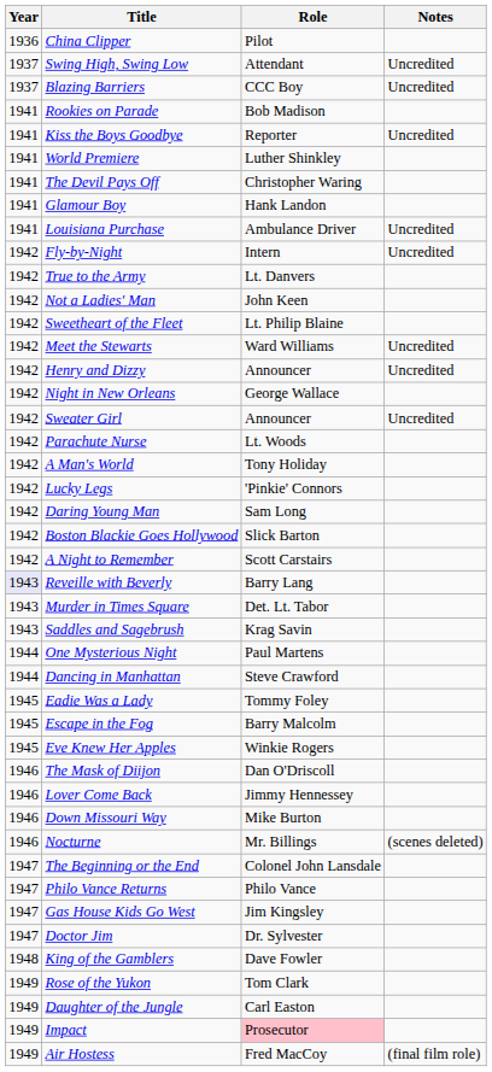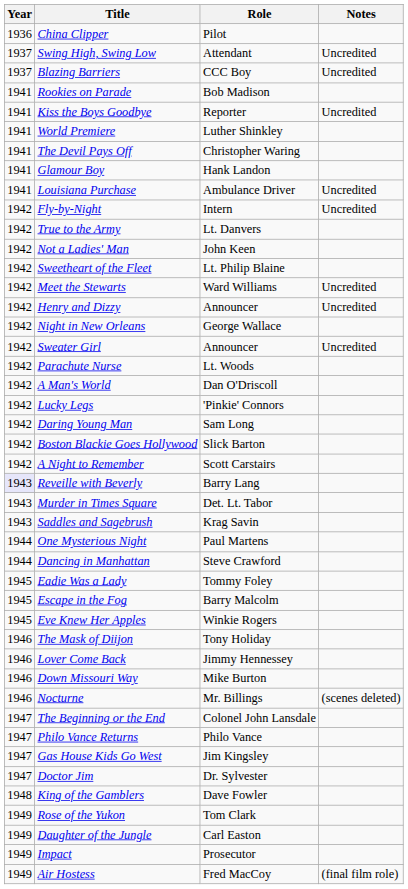 <table class="wikitable">
 <tr>
 <th>Year</th>
 <th>Title</th>
 <th>Role</th>
 <th>Notes</th>
 </tr>
 <tr>
 <td>1936</td>
 <td><em><a href='#'>China Clipper</a></em></td>
 <td>Pilot</td>
 <td></td>
 </tr>
 <tr>
 <td>1937</td>
 <td><em><a href='#'>Swing High, Swing Low</a></em></td>
 <td>Attendant</td>
 <td>Uncredited</td>
 </tr>
 <tr>
 <td>1937</td>
 <td><em><a href='#'>Blazing Barriers</a></em></td>
 <td>CCC Boy</td>
 <td>Uncredited</td>
 </tr>
 <tr>
 <td>1941</td>
 <td><em><a href='#'>Rookies on Parade</a></em></td>
 <td>Bob Madison</td>
 <td></td>
 </tr>
 <tr>
 <td>1941</td>
 <td><em><a href='#'>Kiss the Boys Goodbye</a></em></td>
 <td>Reporter</td>
 <td>Uncredited</td>
 </tr>
 <tr>
 <td>1941</td>
 <td><em><a href='#'>World Premiere</a></em></td>
 <td>Luther Shinkley</td>
 <td></td>
 </tr>
 <tr>
 <td>1941</td>
 <td><em><a href='#'>The Devil Pays Off</a></em></td>
 <td>Christopher Waring</td>
 <td></td>
 </tr>
 <tr>
 <td>1941</td>
 <td><em><a href='#'>Glamour Boy</a></em></td>
 <td>Hank Landon</td>
 <td></td>
 </tr>
 <tr>
 <td>1941</td>
 <td><em><a href='#'>Louisiana Purchase</a></em></td>
 <td>Ambulance Driver</td>
 <td>Uncredited</td>
 </tr>
 <tr>
 <td>1942</td>
 <td><em><a href='#'>Fly-by-Night</a></em></td>
 <td>Intern</td>
 <td>Uncredited</td>
 </tr>
 <tr>
 <td>1942</td>
 <td><em><a href='#'>True to the Army</a></em></td>
 <td>Lt. Danvers</td>
 <td></td>
 </tr>
 <tr>
 <td>1942</td>
 <td><em><a href='#'>Not a Ladies' Man</a></em></td>
 <td>John Keen</td>
 <td></td>
 </tr>
 <tr>
 <td>1942</td>
 <td><em><a href='#'>Sweetheart of the Fleet</a></em></td>
 <td>Lt. Philip Blaine</td>
 <td></td>
 </tr>
 <tr>
 <td>1942</td>
 <td><em><a href='#'>Meet the Stewarts</a></em></td>
 <td>Ward Williams</td>
 <td>Uncredited</td>
 </tr>
 <tr>
 <td>1942</td>
 <td><em><a href='#'>Henry and Dizzy</a></em></td>
 <td>Announcer</td>
 <td>Uncredited</td>
 </tr>
 <tr>
 <td>1942</td>
 <td><em><a href='#'>Night in New Orleans</a></em></td>
 <td>George Wallace</td>
 <td></td>
 </tr>
 <tr>
 <td>1942</td>
 <td><em><a href='#'>Sweater Girl</a></em></td>
 <td>Announcer</td>
 <td>Uncredited</td>
 </tr>
 <tr>
 <td>1942</td>
 <td><em><a href='#'>Parachute Nurse</a></em></td>
 <td>Lt. Woods</td>
 <td></td>
 </tr>
 <tr>
 <td>1942</td>
 <td><em><a href='#'>A Man's World</a></em></td>
-<td>Tony Holiday</td>
+<td>Dan O'Driscoll</td>
 <td></td>
 </tr>
 <tr>
 <td>1942</td>
 <td><em><a href='#'>Lucky Legs</a></em></td>
 <td>'Pinkie' Connors</td>
 <td></td>
 </tr>
 <tr>
 <td>1942</td>
 <td><em><a href='#'>Daring Young Man</a></em></td>
 <td>Sam Long</td>
 <td></td>
 </tr>
 <tr>
 <td>1942</td>
 <td><em><a href='#'>Boston Blackie Goes Hollywood</a></em></td>
 <td>Slick Barton</td>
 <td></td>
 </tr>
 <tr>
 <td>1942</td>
 <td><em><a href='#'>A Night to Remember</a></em></td>
 <td>Scott Carstairs</td>
 <td></td>
 </tr>
 <tr>
 <td style="background: lavender;">1943</td>
 <td><em><a href='#'>Reveille with Beverly</a></em></td>
 <td>Barry Lang</td>
 <td></td>
 </tr>
 <tr>
 <td>1943</td>
 <td><em><a href='#'>Murder in Times Square</a></em></td>
 <td>Det. Lt. Tabor</td>
 <td></td>
 </tr>
 <tr>
 <td>1943</td>
 <td><em><a href='#'>Saddles and Sagebrush</a></em></td>
 <td>Krag Savin</td>
 <td></td>
 </tr>
 <tr>
 <td>1944</td>
 <td><em><a href='#'>One Mysterious Night</a></em></td>
 <td>Paul Martens</td>
 <td></td>
 </tr>
 <tr>
 <td>1944</td>
 <td><em><a href='#'>Dancing in Manhattan</a></em></td>
 <td>Steve Crawford</td>
 <td></td>
 </tr>
 <tr>
 <td>1945</td>
 <td><em><a href='#'>Eadie Was a Lady</a></em></td>
 <td>Tommy Foley</td>
 <td></td>
 </tr>
 <tr>
 <td>1945</td>
 <td><em><a href='#'>Escape in the Fog</a></em></td>
 <td>Barry Malcolm</td>
 <td></td>
 </tr>
 <tr>
 <td>1945</td>
 <td><em><a href='#'>Eve Knew Her Apples</a></em></td>
 <td>Winkie Rogers</td>
 <td></td>
 </tr>
 <tr>
 <td>1946</td>
 <td><em><a href='#'>The Mask of Diijon</a></em></td>
-<td>Dan O'Driscoll</td>
+<td>Tony Holiday</td>
 <td></td>
 </tr>
 <tr>
 <td>1946</td>
 <td><em><a href='#'>Lover Come Back</a></em></td>
 <td>Jimmy Hennessey</td>
 <td></td>
 </tr>
 <tr>
 <td>1946</td>
 <td><em><a href='#'>Down Missouri Way</a></em></td>
 <td>Mike Burton</td>
 <td></td>
 </tr>
 <tr>
 <td>1946</td>
 <td><em><a href='#'>Nocturne</a></em></td>
 <td>Mr. Billings</td>
 <td>(scenes deleted)</td>
 </tr>
 <tr>
 <td>1947</td>
 <td><em><a href='#'>The Beginning or the End</a></em></td>
 <td>Colonel John Lansdale</td>
 <td></td>
 </tr>
 <tr>
 <td>1947</td>
 <td><em><a href='#'>Philo Vance Returns</a></em></td>
 <td>Philo Vance</td>
 <td></td>
 </tr>
 <tr>
 <td>1947</td>
 <td><em><a href='#'>Gas House Kids Go West</a></em></td>
 <td>Jim Kingsley</td>
 <td></td>
 </tr>
 <tr>
 <td>1947</td>
 <td><em><a href='#'>Doctor Jim</a></em></td>
 <td>Dr. Sylvester</td>
 <td></td>
 </tr>
 <tr>
 <td>1948</td>
 <td><em><a href='#'>King of the Gamblers</a></em></td>
 <td>Dave Fowler</td>
 <td></td>
 </tr>
 <tr>
 <td>1949</td>
 <td><em><a href='#'>Rose of the Yukon</a></em></td>
 <td>Tom Clark</td>
 <td></td>
 </tr>
 <tr>
 <td>1949</td>
 <td><em><a href='#'>Daughter of the Jungle</a></em></td>
 <td>Carl Easton</td>
 <td></td>
 </tr>
 <tr>
 <td>1949</td>
 <td><em><a href='#'>Impact</a></em></td>
-<td style="background: pink;">Prosecutor</td>
+<td>Prosecutor</td>
 <td></td>
 </tr>
 <tr>
 <td>1949</td>
 <td><em><a href='#'>Air Hostess</a></em></td>
 <td>Fred MacCoy</td>
 <td>(final film role)</td>
 </tr>
 </table>
